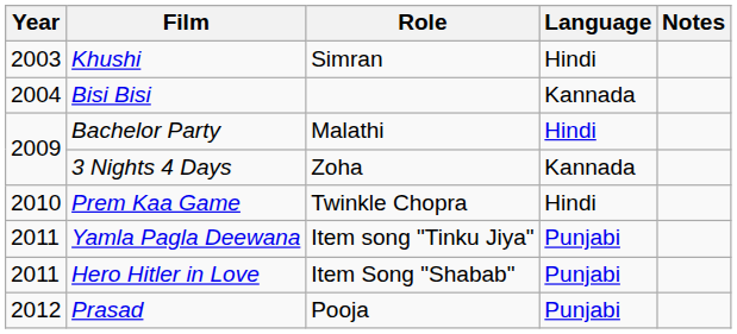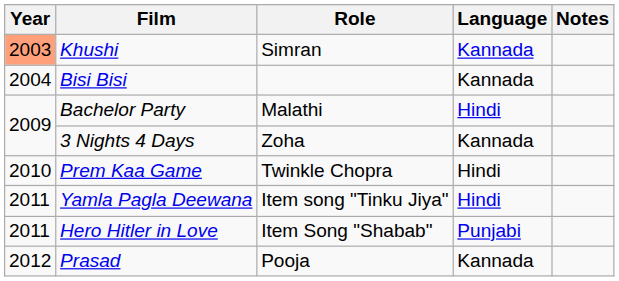 <table class="wikitable">
 <tr style="background:#ccc; text-align:center;">
 <th>Year</th>
 <th>Film</th>
 <th>Role</th>
 <th>Language</th>
 <th>Notes</th>
 </tr>
 <tr>
-<td>2003</td>
+<td style="background: lightsalmon;">2003</td>
 <td><em><a href='#'>Khushi</a></em></td>
 <td>Simran</td>
-<td>Hindi</td>
+<td><a href='#'>Kannada</a></td>
 <td></td>
 </tr>
 <tr>
 <td>2004</td>
 <td><em><a href='#'>Bisi Bisi</a></em></td>
 <td></td>
 <td>Kannada</td>
 <td></td>
 </tr>
 <tr>
 <td rowspan="2">2009</td>
 <td><em>Bachelor Party</em></td>
 <td>Malathi</td>
 <td><a href='#'>Hindi</a></td>
 <td></td>
 </tr>
 <tr>
 <td><em>3 Nights 4 Days</em></td>
 <td>Zoha</td>
 <td>Kannada</td>
 <td></td>
 </tr>
 <tr>
 <td>2010</td>
 <td><em><a href='#'>Prem Kaa Game</a></em></td>
 <td>Twinkle Chopra</td>
 <td>Hindi</td>
 <td></td>
 </tr>
 <tr>
 <td rowspan="1">2011</td>
 <td><em><a href='#'>Yamla Pagla Deewana</a></em></td>
 <td>Item song "Tinku Jiya"</td>
-<td><a href='#'>Punjabi</a></td>
+<td><a href='#'>Hindi</a></td>
 <td></td>
 </tr>
 <tr>
 <td>2011</td>
 <td><em><a href='#'>Hero Hitler in Love</a></em></td>
 <td>Item Song "Shabab"</td>
 <td><a href='#'>Punjabi</a></td>
 <td></td>
 </tr>
 <tr>
 <td>2012</td>
 <td><em><a href='#'>Prasad</a></em></td>
 <td>Pooja</td>
-<td><a href='#'>Punjabi</a></td>
+<td>Kannada</td>
 <td></td>
 </tr>
 </table>
